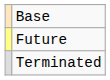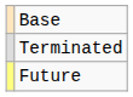 <table class="wikitable" style="margin: 1em auto;">
 <tr>
 <td style="background-color:#FFE6BD"></td>
 <td>Base</td>
 </tr>
 <tr>
+<td style="background-color:#DDDDDD"></td>
+<td>Terminated</td>
+</tr>
+<tr>
 <td style="background-color:#FFFF80"></td>
 <td>Future</td>
 </tr>
-<tr>
-<td style="background-color:#DDDDDD"></td>
-<td>Terminated</td>
-</tr>
 </table>
